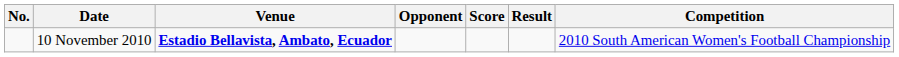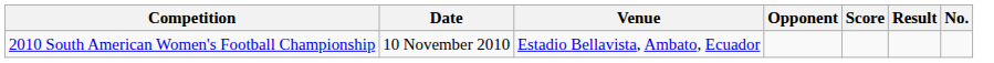 <table class="wikitable">
 <tr>
-<th>No.</th>
+<th>Competition</th>
 <th>Date</th>
 <th>Venue</th>
 <th>Opponent</th>
 <th>Score</th>
 <th>Result</th>
-<th>Competition</th>
+<th>No.</th>
 </tr>
 <tr>
-<td></td>
+<td><a href='#'>2010 South American Women's Football Championship</a></td>
 <td>10 November 2010</td>
-<td><strong><a href='#'>Estadio Bellavista</a>, <a href='#'>Ambato</a>, <a href='#'>Ecuador</a></strong></td>
+<td><a href='#'>Estadio Bellavista</a>, <a href='#'>Ambato</a>, <a href='#'>Ecuador</a></td>
 <td></td>
 <td></td>
 <td></td>
-<td><a href='#'>2010 South American Women's Football Championship</a></td>
+<td></td>
 </tr>
 </table>
